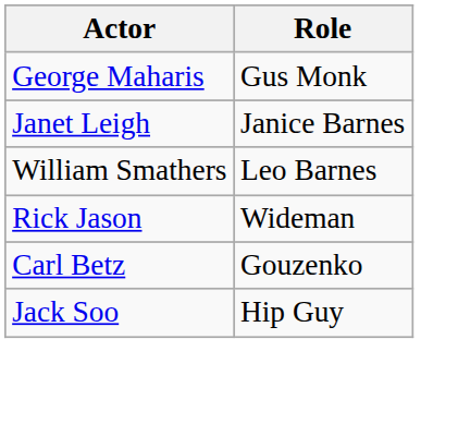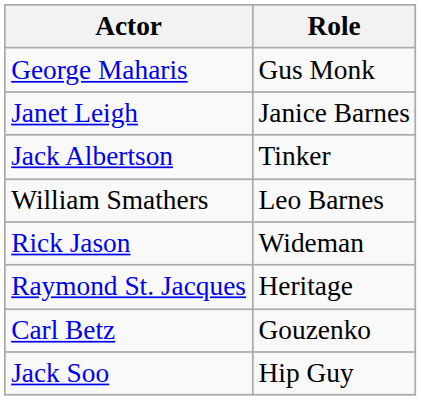 <table class="wikitable">
 <tr>
 <th>Actor</th>
 <th>Role</th>
 </tr>
 <tr>
 <td><a href='#'>George Maharis</a></td>
 <td>Gus Monk</td>
 </tr>
 <tr>
 <td><a href='#'>Janet Leigh</a></td>
 <td>Janice Barnes</td>
 </tr>
 <tr>
+<td><a href='#'>Jack Albertson</a></td>
+<td>Tinker</td>
+</tr>
+<tr>
 <td>William Smathers</td>
 <td>Leo Barnes</td>
 </tr>
 <tr>
 <td><a href='#'>Rick Jason</a></td>
 <td>Wideman</td>
+</tr>
+<tr>
+<td><a href='#'>Raymond St. Jacques</a></td>
+<td>Heritage</td>
 </tr>
 <tr>
 <td><a href='#'>Carl Betz</a></td>
 <td>Gouzenko</td>
 </tr>
 <tr>
 <td><a href='#'>Jack Soo</a></td>
 <td>Hip Guy</td>
 </tr>
 </table>
